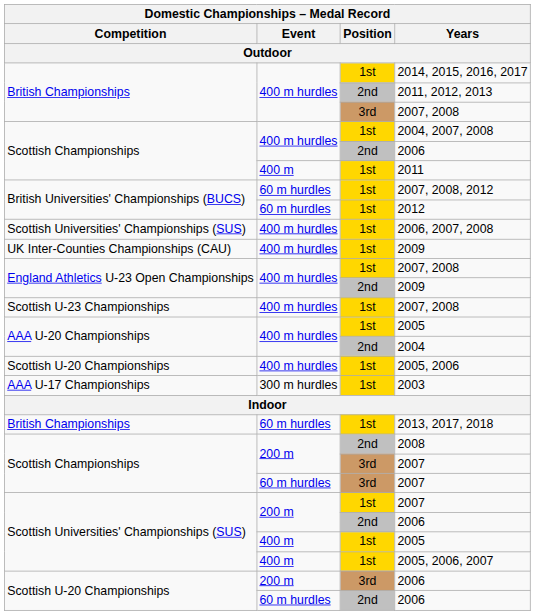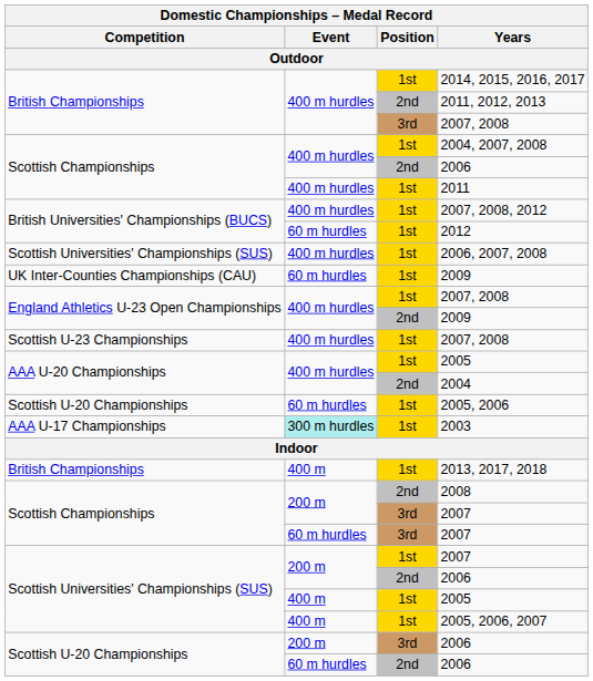 <table class="wikitable sortable collapsible collapsed">
 <tr>
 <th colspan="4">Domestic Championships – Medal Record</th>
 </tr>
 <tr>
 <th>Competition</th>
 <th>Event</th>
 <th>Position</th>
 <th>Years</th>
 </tr>
 <tr>
 <th colspan=6>Outdoor</th>
 </tr>
 <tr>
 <td rowspan=3><a href='#'>British Championships</a></td>
 <td rowspan=3><a href='#'>400 m hurdles</a></td>
 <td bgcolor="gold" style="text-align: center;">1st</td>
 <td>2014, 2015, 2016, 2017</td>
 </tr>
 <tr>
 <td bgcolor="silver" style="text-align: center;">2nd</td>
 <td>2011, 2012, 2013</td>
 </tr>
 <tr>
 <td bgcolor="CC9966" style="text-align: center;">3rd</td>
 <td>2007, 2008</td>
 </tr>
 <tr>
 <td rowspan=3>Scottish Championships</td>
 <td rowspan=2><a href='#'>400 m hurdles</a></td>
 <td bgcolor="gold" style="text-align: center;">1st</td>
 <td>2004, 2007, 2008</td>
 </tr>
 <tr>
 <td bgcolor="silver" style="text-align: center;">2nd</td>
 <td>2006</td>
 </tr>
 <tr>
-<td><a href='#'>400 m</a></td>
+<td><a href='#'>400 m hurdles</a></td>
 <td bgcolor="gold" style="text-align: center;">1st</td>
 <td>2011</td>
 </tr>
 <tr>
 <td rowspan=2>British Universities' Championships (<a href='#'>BUCS</a>)</td>
-<td><a href='#'>60 m hurdles</a></td>
+<td><a href='#'>400 m hurdles</a></td>
 <td bgcolor="gold" style="text-align: center;">1st</td>
 <td>2007, 2008, 2012</td>
 </tr>
 <tr>
 <td><a href='#'>60 m hurdles</a></td>
 <td bgcolor="gold" style="text-align: center;">1st</td>
 <td>2012</td>
 </tr>
 <tr>
 <td>Scottish Universities' Championships (<a href='#'>SUS</a>)</td>
 <td><a href='#'>400 m hurdles</a></td>
 <td bgcolor="gold" style="text-align: center;">1st</td>
 <td>2006, 2007, 2008</td>
 </tr>
 <tr>
 <td>UK Inter-Counties Championships (CAU)</td>
-<td><a href='#'>400 m hurdles</a></td>
+<td><a href='#'>60 m hurdles</a></td>
 <td bgcolor="gold" style="text-align: center;">1st</td>
 <td>2009</td>
 </tr>
 <tr>
 <td rowspan=2><a href='#'>England Athletics</a> U-23 Open Championships</td>
 <td rowspan=2><a href='#'>400 m hurdles</a></td>
 <td bgcolor="gold" style="text-align: center;">1st</td>
 <td>2007, 2008</td>
 </tr>
 <tr>
 <td bgcolor="silver" style="text-align: center;">2nd</td>
 <td>2009</td>
 </tr>
 <tr>
 <td>Scottish U-23 Championships</td>
 <td><a href='#'>400 m hurdles</a></td>
 <td bgcolor="gold" style="text-align: center;">1st</td>
 <td>2007, 2008</td>
 </tr>
 <tr>
 <td rowspan=2><a href='#'>AAA</a> U-20 Championships</td>
 <td rowspan=2><a href='#'>400 m hurdles</a></td>
 <td bgcolor="gold" style="text-align: center;">1st</td>
 <td>2005</td>
 </tr>
 <tr>
 <td bgcolor="silver" style="text-align: center;">2nd</td>
 <td>2004</td>
 </tr>
 <tr>
 <td>Scottish U-20 Championships</td>
-<td><a href='#'>400 m hurdles</a></td>
+<td><a href='#'>60 m hurdles</a></td>
 <td bgcolor="gold" style="text-align: center;">1st</td>
 <td>2005, 2006</td>
 </tr>
 <tr>
 <td><a href='#'>AAA</a> U-17 Championships</td>
-<td>300 m hurdles</td>
+<td style="background: paleturquoise;">300 m hurdles</td>
 <td bgcolor="gold" style="text-align: center;">1st</td>
 <td>2003</td>
 </tr>
 <tr>
 <th colspan=6>Indoor</th>
 </tr>
 <tr>
 <td><a href='#'>British Championships</a></td>
-<td><a href='#'>60 m hurdles</a></td>
+<td><a href='#'>400 m</a></td>
 <td bgcolor="gold" style="text-align: center;">1st</td>
 <td>2013, 2017, 2018</td>
 </tr>
 <tr>
 <td rowspan=3>Scottish Championships</td>
 <td rowspan=2><a href='#'>200 m</a></td>
 <td bgcolor="silver" style="text-align: center;">2nd</td>
 <td>2008</td>
 </tr>
 <tr>
 <td bgcolor="CC9966" style="text-align: center;">3rd</td>
 <td>2007</td>
 </tr>
 <tr>
 <td><a href='#'>60 m hurdles</a></td>
 <td bgcolor="CC9966" style="text-align: center;">3rd</td>
 <td>2007</td>
 </tr>
 <tr>
 <td rowspan=4>Scottish Universities' Championships (<a href='#'>SUS</a>)</td>
 <td rowspan=2><a href='#'>200 m</a></td>
 <td bgcolor="gold" style="text-align: center;">1st</td>
 <td>2007</td>
 </tr>
 <tr>
 <td bgcolor="silver" style="text-align: center;">2nd</td>
 <td>2006</td>
 </tr>
 <tr>
 <td><a href='#'>400 m</a></td>
 <td bgcolor="gold" style="text-align: center;">1st</td>
 <td>2005</td>
 </tr>
 <tr>
 <td><a href='#'>400 m</a></td>
 <td bgcolor="gold" style="text-align: center;">1st</td>
 <td>2005, 2006, 2007</td>
 </tr>
 <tr>
 <td rowspan=2>Scottish U-20 Championships</td>
 <td><a href='#'>200 m</a></td>
 <td bgcolor="CC9966" style="text-align: center;">3rd</td>
 <td>2006</td>
 </tr>
 <tr>
 <td><a href='#'>60 m hurdles</a></td>
 <td bgcolor="silver" style="text-align: center;">2nd</td>
 <td>2006</td>
 </tr>
 </table>
